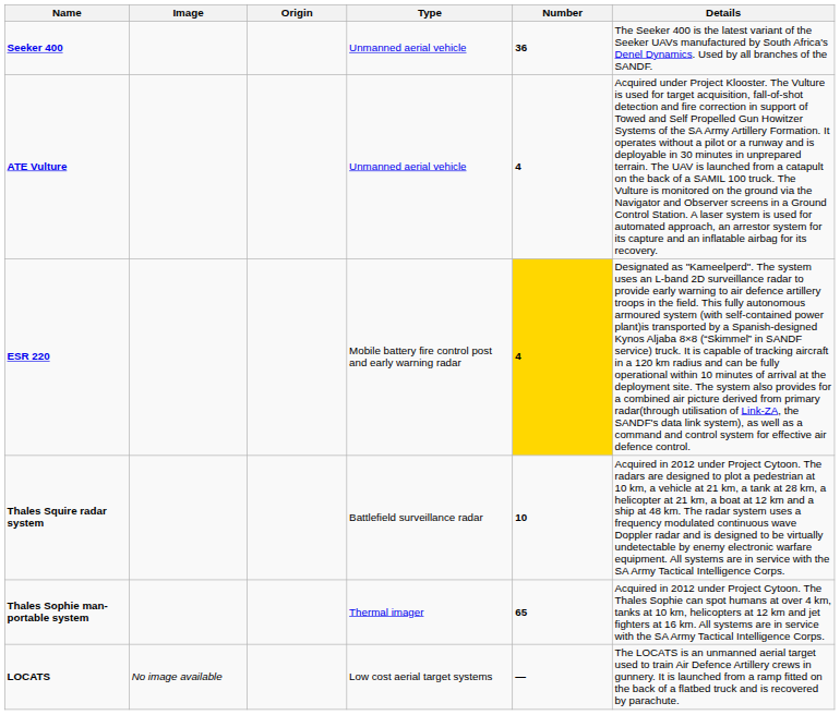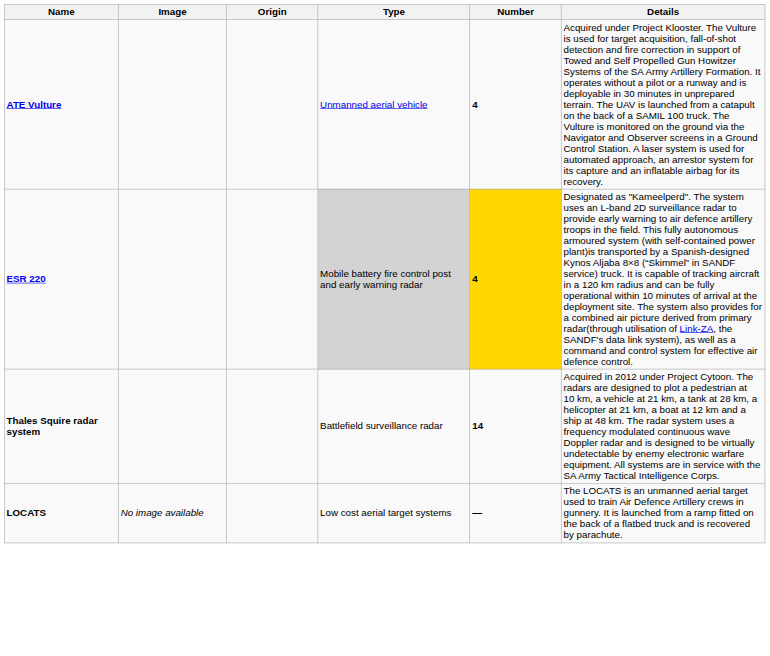 <table class="wikitable">
 <tr>
 <th style="width:15%;">Name</th>
 <th style="width:170px;">Image</th>
 <th style="width:12%;">Origin</th>
 <th style="width:20%;">Type</th>
 <th style="width:12%;">Number</th>
 <th>Details</th>
-</tr>
-<tr>
-<td><strong><a href='#'>Seeker 400</a></strong></td>
-<td></td>
-<td><small></small></td>
-<td><a href='#'>Unmanned aerial vehicle</a></td>
-<td><strong>36</strong></td>
-<td>The Seeker 400 is the latest variant of the Seeker UAVs manufactured by South Africa's <a href='#'>Denel Dynamics</a>. Used by all branches of the SANDF.</td>
 </tr>
 <tr>
 <td><strong><a href='#'>ATE Vulture</a></strong></td>
 <td></td>
 <td><small></small></td>
 <td><a href='#'>Unmanned aerial vehicle</a></td>
 <td><strong>4</strong></td>
 <td>Acquired under Project Klooster. The Vulture is used for target acquisition, fall-of-shot detection and fire correction in support of Towed and Self Propelled Gun Howitzer Systems of the SA Army Artillery Formation. It operates without a pilot or a runway and is deployable in 30 minutes in unprepared terrain. The UAV is launched from a catapult on the back of a SAMIL 100 truck. The Vulture is monitored on the ground via the Navigator and Observer screens in a Ground Control Station. A laser system is used for automated approach, an arrestor system for its capture and an inflatable airbag for its recovery.</td>
 </tr>
 <tr>
 <td><strong><a href='#'>ESR 220</a></strong></td>
 <td></td>
 <td><small></small></td>
-<td>Mobile battery fire control post and early warning radar</td>
+<td style="background: lightgrey;">Mobile battery fire control post and early warning radar</td>
 <td style="background: gold;"><strong>4</strong></td>
 <td>Designated as "Kameelperd". The system uses an L-band 2D surveillance radar to provide early warning to air defence artillery troops in the field. This fully autonomous armoured system (with self-contained power plant)is transported by a Spanish-designed Kynos Aljaba 8×8 (“Skimmel” in SANDF service) truck. It is capable of tracking aircraft in a 120 km radius and can be fully operational within 10 minutes of arrival at the deployment site. The system also provides for a combined air picture derived from primary radar(through utilisation of <a href='#'>Link-ZA</a>, the SANDF's data link system), as well as a command and control system for effective air defence control.</td>
 </tr>
 <tr>
 <td><strong>Thales Squire radar system</strong></td>
 <td></td>
 <td><small></small></td>
 <td>Battlefield surveillance radar</td>
-<td><strong>10</strong></td>
+<td><strong>14</strong></td>
 <td>Acquired in 2012 under Project Cytoon. The radars are designed to plot a pedestrian at 10 km, a vehicle at 21 km, a tank at 28 km, a helicopter at 21 km, a boat at 12 km and a ship at 48 km. The radar system uses a frequency modulated continuous wave Doppler radar and is designed to be virtually undetectable by enemy electronic warfare equipment. All systems are in service with the SA Army Tactical Intelligence Corps.</td>
-</tr>
-<tr>
-<td><strong>Thales Sophie man-portable system</strong></td>
-<td></td>
-<td><small></small></td>
-<td><a href='#'>Thermal imager</a></td>
-<td><strong>65</strong></td>
-<td>Acquired in 2012 under Project Cytoon. The Thales Sophie can spot humans at over 4 km, tanks at 10 km, helicopters at 12 km and jet fighters at 16 km. All systems are in service with the SA Army Tactical Intelligence Corps.</td>
 </tr>
 <tr>
 <td><strong>LOCATS</strong></td>
 <td><em>No image available</em></td>
 <td><small></small></td>
 <td>Low cost aerial target systems</td>
 <td><strong><em>—</em></strong></td>
 <td>The LOCATS is an unmanned aerial target used to train Air Defence Artillery crews in gunnery. It is launched from a ramp fitted on the back of a flatbed truck and is recovered by parachute.</td>
 </tr>
 </table>
